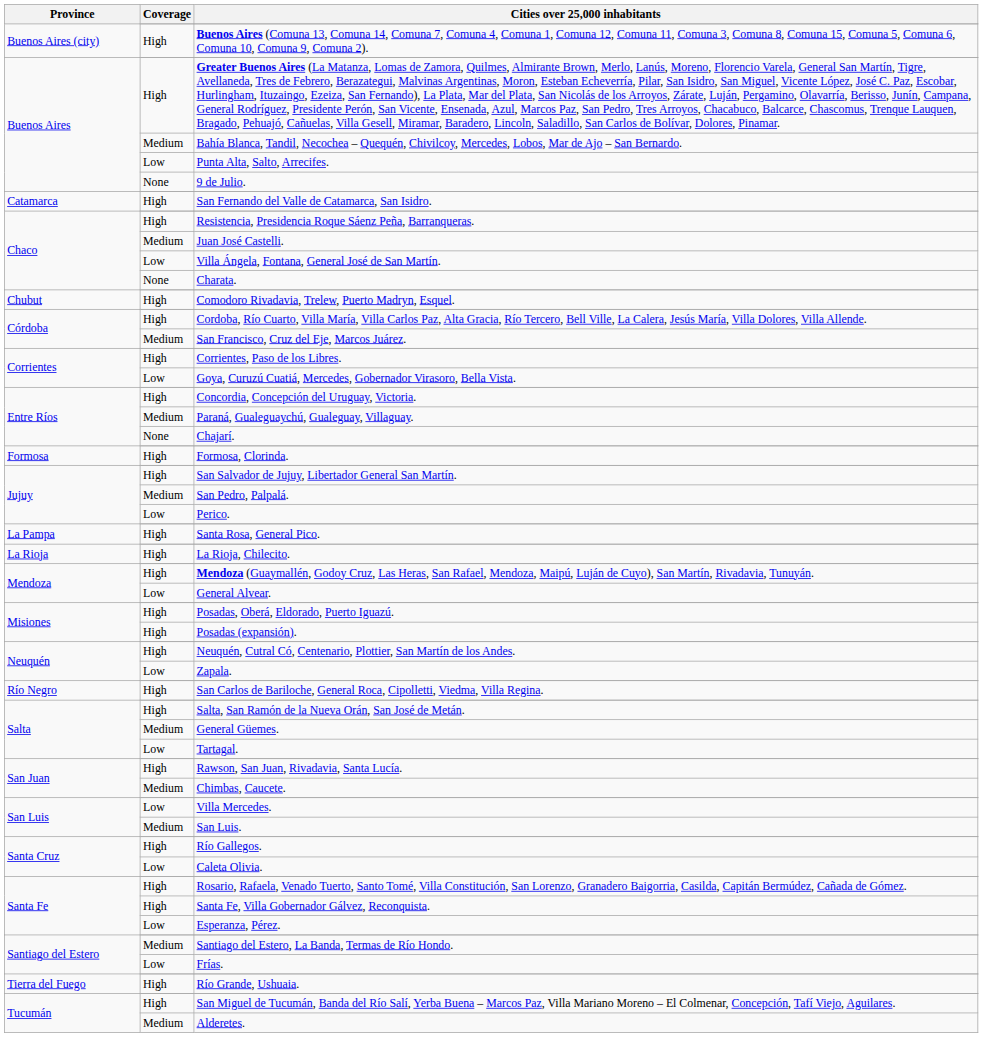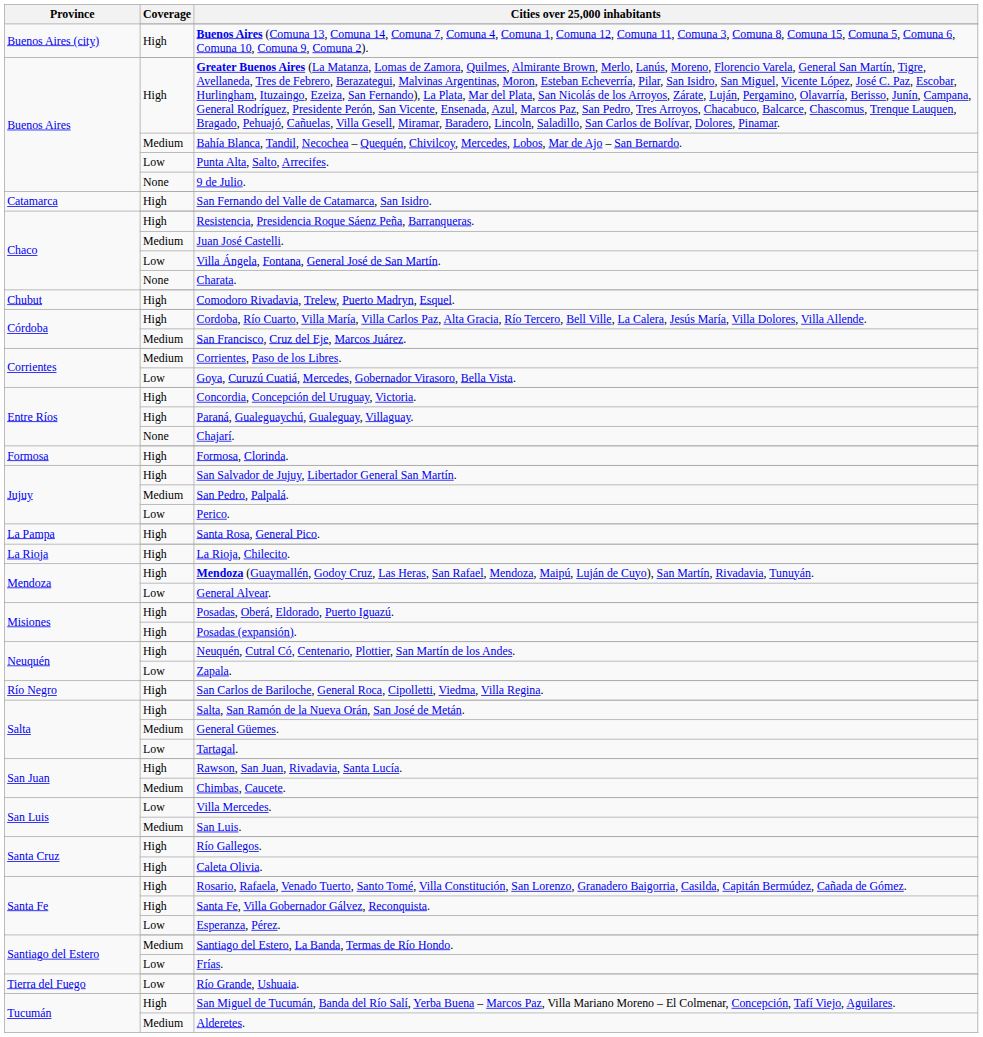 <table class="wikitable" style="font-size: 95%">
 <tr>
 <th style="width: 11em;">Province</th>
 <th>Coverage</th>
 <th>Cities over 25,000 inhabitants</th>
 </tr>
 <tr>
 <td rowspan="2"> <a href='#'>Buenos Aires (city)</a></td>
 </tr>
 <tr>
 <td>High</td>
 <td><strong><a href='#'>Buenos Aires</a></strong> (<a href='#'>Comuna 13</a>, <a href='#'>Comuna 14</a>, <a href='#'>Comuna 7</a>, <a href='#'>Comuna 4</a>, <a href='#'>Comuna 1</a>, <a href='#'>Comuna 12</a>, <a href='#'>Comuna 11</a>, <a href='#'>Comuna 3</a>, <a href='#'>Comuna 8</a>, <a href='#'>Comuna 15</a>, <a href='#'>Comuna 5</a>, <a href='#'>Comuna 6</a>, <a href='#'>Comuna 10</a>, <a href='#'>Comuna 9</a>, <a href='#'>Comuna 2</a>).</td>
 </tr>
 <tr>
 <td rowspan="5"> <a href='#'>Buenos Aires</a></td>
 </tr>
 <tr>
 <td>High</td>
 <td><strong><a href='#'>Greater Buenos Aires</a></strong> (<a href='#'>La Matanza</a>, <a href='#'>Lomas de Zamora</a>, <a href='#'>Quilmes</a>, <a href='#'>Almirante Brown</a>, <a href='#'>Merlo</a>, <a href='#'>Lanús</a>, <a href='#'>Moreno</a>, <a href='#'>Florencio Varela</a>, <a href='#'>General San Martín</a>, <a href='#'>Tigre</a>, <a href='#'>Avellaneda</a>, <a href='#'>Tres de Febrero</a>, <a href='#'>Berazategui</a>, <a href='#'>Malvinas Argentinas</a>, <a href='#'>Moron</a>, <a href='#'>Esteban Echeverría</a>, <a href='#'>Pilar</a>, <a href='#'>San Isidro</a>, <a href='#'>San Miguel</a>, <a href='#'>Vicente López</a>, <a href='#'>José C. Paz</a>, <a href='#'>Escobar</a>, <a href='#'>Hurlingham</a>, <a href='#'>Ituzaingo</a>, <a href='#'>Ezeiza</a>, <a href='#'>San Fernando</a>), <a href='#'>La Plata</a>, <a href='#'>Mar del Plata</a>, <a href='#'>San Nicolás de los Arroyos</a>, <a href='#'>Zárate</a>, <a href='#'>Luján</a>, <a href='#'>Pergamino</a>, <a href='#'>Olavarría</a>, <a href='#'>Berisso</a>, <a href='#'>Junín</a>, <a href='#'>Campana</a>, <a href='#'>General Rodríguez</a>, <a href='#'>Presidente Perón</a>, <a href='#'>San Vicente</a>, <a href='#'>Ensenada</a>, <a href='#'>Azul</a>, <a href='#'>Marcos Paz</a>, <a href='#'>San Pedro</a>, <a href='#'>Tres Arroyos</a>, <a href='#'>Chacabuco</a>, <a href='#'>Balcarce</a>, <a href='#'>Chascomus</a>, <a href='#'>Trenque Lauquen</a>, <a href='#'>Bragado</a>, <a href='#'>Pehuajó</a>, <a href='#'>Cañuelas</a>, <a href='#'>Villa Gesell</a>, <a href='#'>Miramar</a>, <a href='#'>Baradero</a>, <a href='#'>Lincoln</a>, <a href='#'>Saladillo</a>, <a href='#'>San Carlos de Bolívar</a>, <a href='#'>Dolores</a>, <a href='#'>Pinamar</a>.</td>
 </tr>
 <tr>
 <td>Medium</td>
 <td><a href='#'>Bahía Blanca</a>, <a href='#'>Tandil</a>, <a href='#'>Necochea</a> – <a href='#'>Quequén</a>, <a href='#'>Chivilcoy</a>, <a href='#'>Mercedes</a>, <a href='#'>Lobos</a>, <a href='#'>Mar de Ajo</a> – <a href='#'>San Bernardo</a>.</td>
 </tr>
 <tr>
 <td>Low</td>
 <td><a href='#'>Punta Alta</a>, <a href='#'>Salto</a>, <a href='#'>Arrecifes</a>.</td>
 </tr>
 <tr>
 <td>None</td>
 <td><a href='#'>9 de Julio</a>.</td>
 </tr>
 <tr>
 <td rowspan="2"> <a href='#'>Catamarca</a></td>
 </tr>
 <tr>
 <td>High</td>
 <td><a href='#'>San Fernando del Valle de Catamarca</a>, <a href='#'>San Isidro</a>.</td>
 </tr>
 <tr>
 <td rowspan="5"> <a href='#'>Chaco</a></td>
 </tr>
 <tr>
 <td>High</td>
 <td><a href='#'>Resistencia</a>, <a href='#'>Presidencia Roque Sáenz Peña</a>, <a href='#'>Barranqueras</a>.</td>
 </tr>
 <tr>
 <td>Medium</td>
 <td><a href='#'>Juan José Castelli</a>.</td>
 </tr>
 <tr>
 <td>Low</td>
 <td><a href='#'>Villa Ángela</a>, <a href='#'>Fontana</a>, <a href='#'>General José de San Martín</a>.</td>
 </tr>
 <tr>
 <td>None</td>
 <td><a href='#'>Charata</a>.</td>
 </tr>
 <tr>
 <td rowspan="2"> <a href='#'>Chubut</a></td>
 </tr>
 <tr>
 <td>High</td>
 <td><a href='#'>Comodoro Rivadavia</a>, <a href='#'>Trelew</a>, <a href='#'>Puerto Madryn</a>, <a href='#'>Esquel</a>.</td>
 </tr>
 <tr>
 <td rowspan="3"> <a href='#'>Córdoba</a></td>
 </tr>
 <tr>
 <td>High</td>
 <td><a href='#'>Cordoba</a>, <a href='#'>Río Cuarto</a>, <a href='#'>Villa María</a>, <a href='#'>Villa Carlos Paz</a>, <a href='#'>Alta Gracia</a>, <a href='#'>Río Tercero</a>, <a href='#'>Bell Ville</a>, <a href='#'>La Calera</a>, <a href='#'>Jesús María</a>, <a href='#'>Villa Dolores</a>, <a href='#'>Villa Allende</a>.</td>
 </tr>
 <tr>
 <td>Medium</td>
 <td><a href='#'>San Francisco</a>, <a href='#'>Cruz del Eje</a>, <a href='#'>Marcos Juárez</a>.</td>
 </tr>
 <tr>
 <td rowspan="3"> <a href='#'>Corrientes</a></td>
 </tr>
 <tr>
-<td>High</td>
+<td>Medium</td>
 <td><a href='#'>Corrientes</a>, <a href='#'>Paso de los Libres</a>.</td>
 </tr>
 <tr>
 <td>Low</td>
 <td><a href='#'>Goya</a>, <a href='#'>Curuzú Cuatiá</a>, <a href='#'>Mercedes</a>, <a href='#'>Gobernador Virasoro</a>, <a href='#'>Bella Vista</a>.</td>
 </tr>
 <tr>
 <td rowspan="4"> <a href='#'>Entre Ríos</a></td>
 </tr>
 <tr>
 <td>High</td>
 <td><a href='#'>Concordia</a>, <a href='#'>Concepción del Uruguay</a>, <a href='#'>Victoria</a>.</td>
 </tr>
 <tr>
-<td>Medium</td>
+<td>High</td>
 <td><a href='#'>Paraná</a>, <a href='#'>Gualeguaychú</a>, <a href='#'>Gualeguay</a>, <a href='#'>Villaguay</a>.</td>
 </tr>
 <tr>
 <td>None</td>
 <td><a href='#'>Chajarí</a>.</td>
 </tr>
 <tr>
 <td rowspan="2"> <a href='#'>Formosa</a></td>
 </tr>
 <tr>
 <td>High</td>
 <td><a href='#'>Formosa</a>, <a href='#'>Clorinda</a>.</td>
 </tr>
 <tr>
 <td rowspan="4"> <a href='#'>Jujuy</a></td>
 </tr>
 <tr>
 <td>High</td>
 <td><a href='#'>San Salvador de Jujuy</a>, <a href='#'>Libertador General San Martín</a>.</td>
 </tr>
 <tr>
 <td>Medium</td>
 <td><a href='#'>San Pedro</a>, <a href='#'>Palpalá</a>.</td>
 </tr>
 <tr>
 <td>Low</td>
 <td><a href='#'>Perico</a>.</td>
 </tr>
 <tr>
 <td rowspan="2"> <a href='#'>La Pampa</a></td>
 </tr>
 <tr>
 <td>High</td>
 <td><a href='#'>Santa Rosa</a>, <a href='#'>General Pico</a>.</td>
 </tr>
 <tr>
 <td rowspan="2"> <a href='#'>La Rioja</a></td>
 </tr>
 <tr>
 <td>High</td>
 <td><a href='#'>La Rioja</a>, <a href='#'>Chilecito</a>.</td>
 </tr>
 <tr>
 <td rowspan="3"> <a href='#'>Mendoza</a></td>
 </tr>
 <tr>
 <td>High</td>
 <td><strong><a href='#'>Mendoza</a></strong> (<a href='#'>Guaymallén</a>, <a href='#'>Godoy Cruz</a>, <a href='#'>Las Heras</a>, <a href='#'>San Rafael</a>, <a href='#'>Mendoza</a>, <a href='#'>Maipú</a>, <a href='#'>Luján de Cuyo</a>), <a href='#'>San Martín</a>, <a href='#'>Rivadavia</a>, <a href='#'>Tunuyán</a>.</td>
 </tr>
 <tr>
 <td>Low</td>
 <td><a href='#'>General Alvear</a>.</td>
 </tr>
 <tr>
 <td rowspan="3"> <a href='#'>Misiones</a></td>
 </tr>
 <tr>
 <td>High</td>
 <td><a href='#'>Posadas</a>, <a href='#'>Oberá</a>, <a href='#'>Eldorado</a>, <a href='#'>Puerto Iguazú</a>.</td>
 </tr>
 <tr>
 <td>High</td>
 <td><a href='#'>Posadas (expansión)</a>.</td>
 </tr>
 <tr>
 <td rowspan="3"> <a href='#'>Neuquén</a></td>
 </tr>
 <tr>
 <td>High</td>
 <td><a href='#'>Neuquén</a>, <a href='#'>Cutral Có</a>, <a href='#'>Centenario</a>, <a href='#'>Plottier</a>, <a href='#'>San Martín de los Andes</a>.</td>
 </tr>
 <tr>
 <td>Low</td>
 <td><a href='#'>Zapala</a>.</td>
 </tr>
 <tr>
 <td rowspan="2"> <a href='#'>Río Negro</a></td>
 </tr>
 <tr>
 <td>High</td>
 <td><a href='#'>San Carlos de Bariloche</a>, <a href='#'>General Roca</a>, <a href='#'>Cipolletti</a>, <a href='#'>Viedma</a>, <a href='#'>Villa Regina</a>.</td>
 </tr>
 <tr>
 <td rowspan="4"> <a href='#'>Salta</a></td>
 </tr>
 <tr>
 <td>High</td>
 <td><a href='#'>Salta</a>, <a href='#'>San Ramón de la Nueva Orán</a>, <a href='#'>San José de Metán</a>.</td>
 </tr>
 <tr>
 <td>Medium</td>
 <td><a href='#'>General Güemes</a>.</td>
 </tr>
 <tr>
 <td>Low</td>
 <td><a href='#'>Tartagal</a>.</td>
 </tr>
 <tr>
 <td rowspan="3"> <a href='#'>San Juan</a></td>
 </tr>
 <tr>
 <td>High</td>
 <td><a href='#'>Rawson</a>, <a href='#'>San Juan</a>, <a href='#'>Rivadavia</a>, <a href='#'>Santa Lucía</a>.</td>
 </tr>
 <tr>
 <td>Medium</td>
 <td><a href='#'>Chimbas</a>, <a href='#'>Caucete</a>.</td>
 </tr>
 <tr>
 <td rowspan="3"> <a href='#'>San Luis</a></td>
 </tr>
 <tr>
 <td>Low</td>
 <td><a href='#'>Villa Mercedes</a>.</td>
 </tr>
 <tr>
 <td>Medium</td>
 <td><a href='#'>San Luis</a>.</td>
 </tr>
 <tr>
 <td rowspan="3"> <a href='#'>Santa Cruz</a></td>
 </tr>
 <tr>
 <td>High</td>
 <td><a href='#'>Río Gallegos</a>.</td>
 </tr>
 <tr>
-<td>Low</td>
+<td>High</td>
 <td><a href='#'>Caleta Olivia</a>.</td>
 </tr>
 <tr>
 <td rowspan="4"> <a href='#'>Santa Fe</a></td>
 </tr>
 <tr>
 <td>High</td>
 <td><a href='#'>Rosario</a>, <a href='#'>Rafaela</a>, <a href='#'>Venado Tuerto</a>, <a href='#'>Santo Tomé</a>, <a href='#'>Villa Constitución</a>, <a href='#'>San Lorenzo</a>, <a href='#'>Granadero Baigorria</a>, <a href='#'>Casilda</a>, <a href='#'>Capitán Bermúdez</a>, <a href='#'>Cañada de Gómez</a>.</td>
 </tr>
 <tr>
 <td>High</td>
 <td><a href='#'>Santa Fe</a>, <a href='#'>Villa Gobernador Gálvez</a>, <a href='#'>Reconquista</a>.</td>
 </tr>
 <tr>
 <td>Low</td>
 <td><a href='#'>Esperanza</a>, <a href='#'>Pérez</a>.</td>
 </tr>
 <tr>
 <td rowspan="3"> <a href='#'>Santiago del Estero</a></td>
 </tr>
 <tr>
 <td>Medium</td>
 <td><a href='#'>Santiago del Estero</a>, <a href='#'>La Banda</a>, <a href='#'>Termas de Río Hondo</a>.</td>
 </tr>
 <tr>
 <td>Low</td>
 <td><a href='#'>Frías</a>.</td>
 </tr>
 <tr>
 <td rowspan="2"> <a href='#'>Tierra del Fuego</a></td>
 </tr>
 <tr>
-<td>High</td>
+<td>Low</td>
 <td><a href='#'>Río Grande</a>, <a href='#'>Ushuaia</a>.</td>
 </tr>
 <tr>
 <td rowspan="3"> <a href='#'>Tucumán</a></td>
 </tr>
 <tr>
 <td>High</td>
 <td><a href='#'>San Miguel de Tucumán</a>, <a href='#'>Banda del Río Salí</a>, <a href='#'>Yerba Buena</a> – <a href='#'>Marcos Paz</a>, Villa Mariano Moreno – El Colmenar, <a href='#'>Concepción</a>, <a href='#'>Tafí Viejo</a>, <a href='#'>Aguilares</a>.</td>
 </tr>
 <tr>
 <td>Medium</td>
 <td><a href='#'>Alderetes</a>.</td>
 </tr>
 </table>
